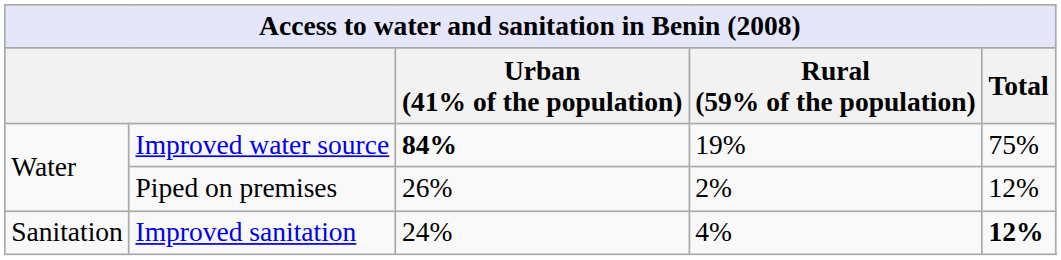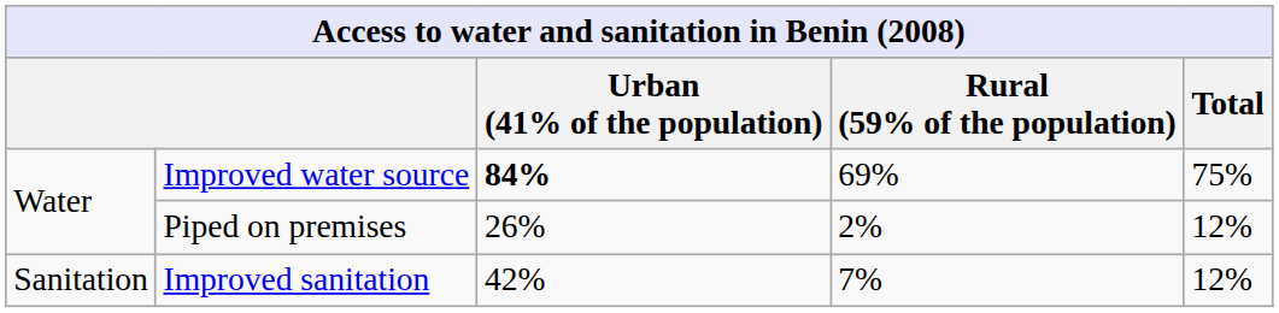 <table class="wikitable">
 <tr>
 <th style="background:#E6E6FA" colspan=5>Access to water and sanitation in Benin (2008)</th>
 </tr>
 <tr>
 <th colspan=2></th>
 <th>Urban<br>(41% of the population)</th>
 <th>Rural<br>(59% of the population)</th>
 <th>Total</th>
 </tr>
 <tr>
 <td rowspan=2>Water</td>
 <td><a href='#'>Improved water source</a></td>
 <td><strong>84%</strong></td>
-<td>19%</td>
+<td>69%</td>
 <td>75%</td>
 </tr>
 <tr>
 <td>Piped on premises</td>
 <td>26%</td>
 <td>2%</td>
 <td>12%</td>
 </tr>
 <tr>
 <td>Sanitation</td>
 <td><a href='#'>Improved sanitation</a></td>
-<td>24%</td>
-<td>4%</td>
-<td><strong>12%</strong></td>
+<td>42%</td>
+<td>7%</td>
+<td>12%</td>
 </tr>
 </table>
